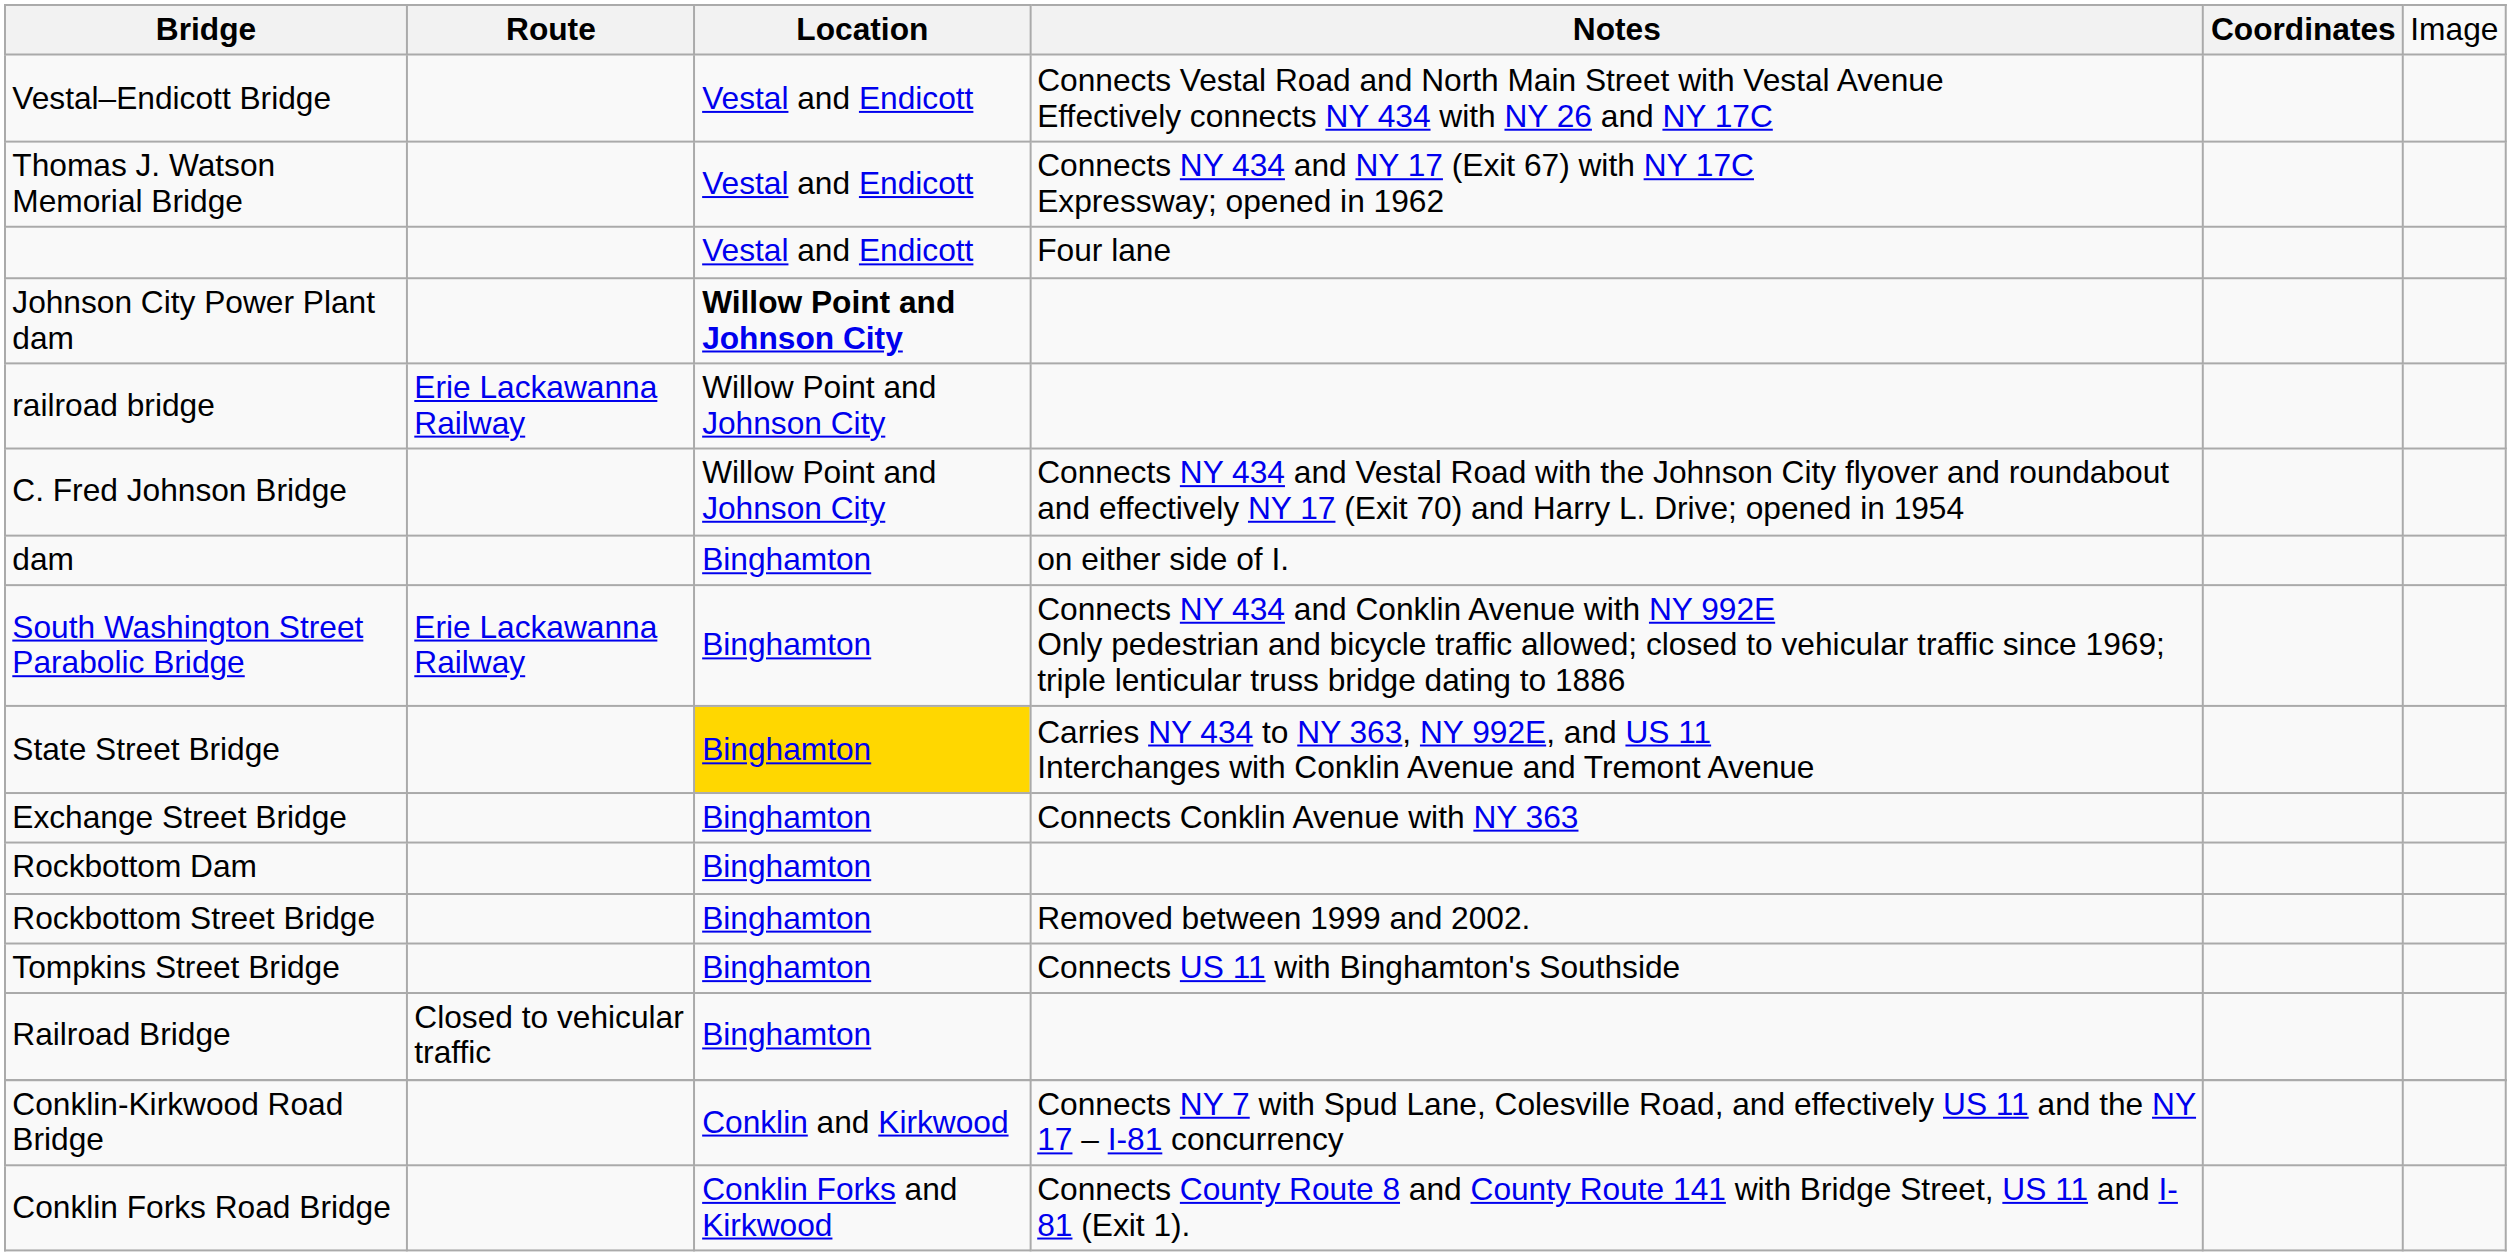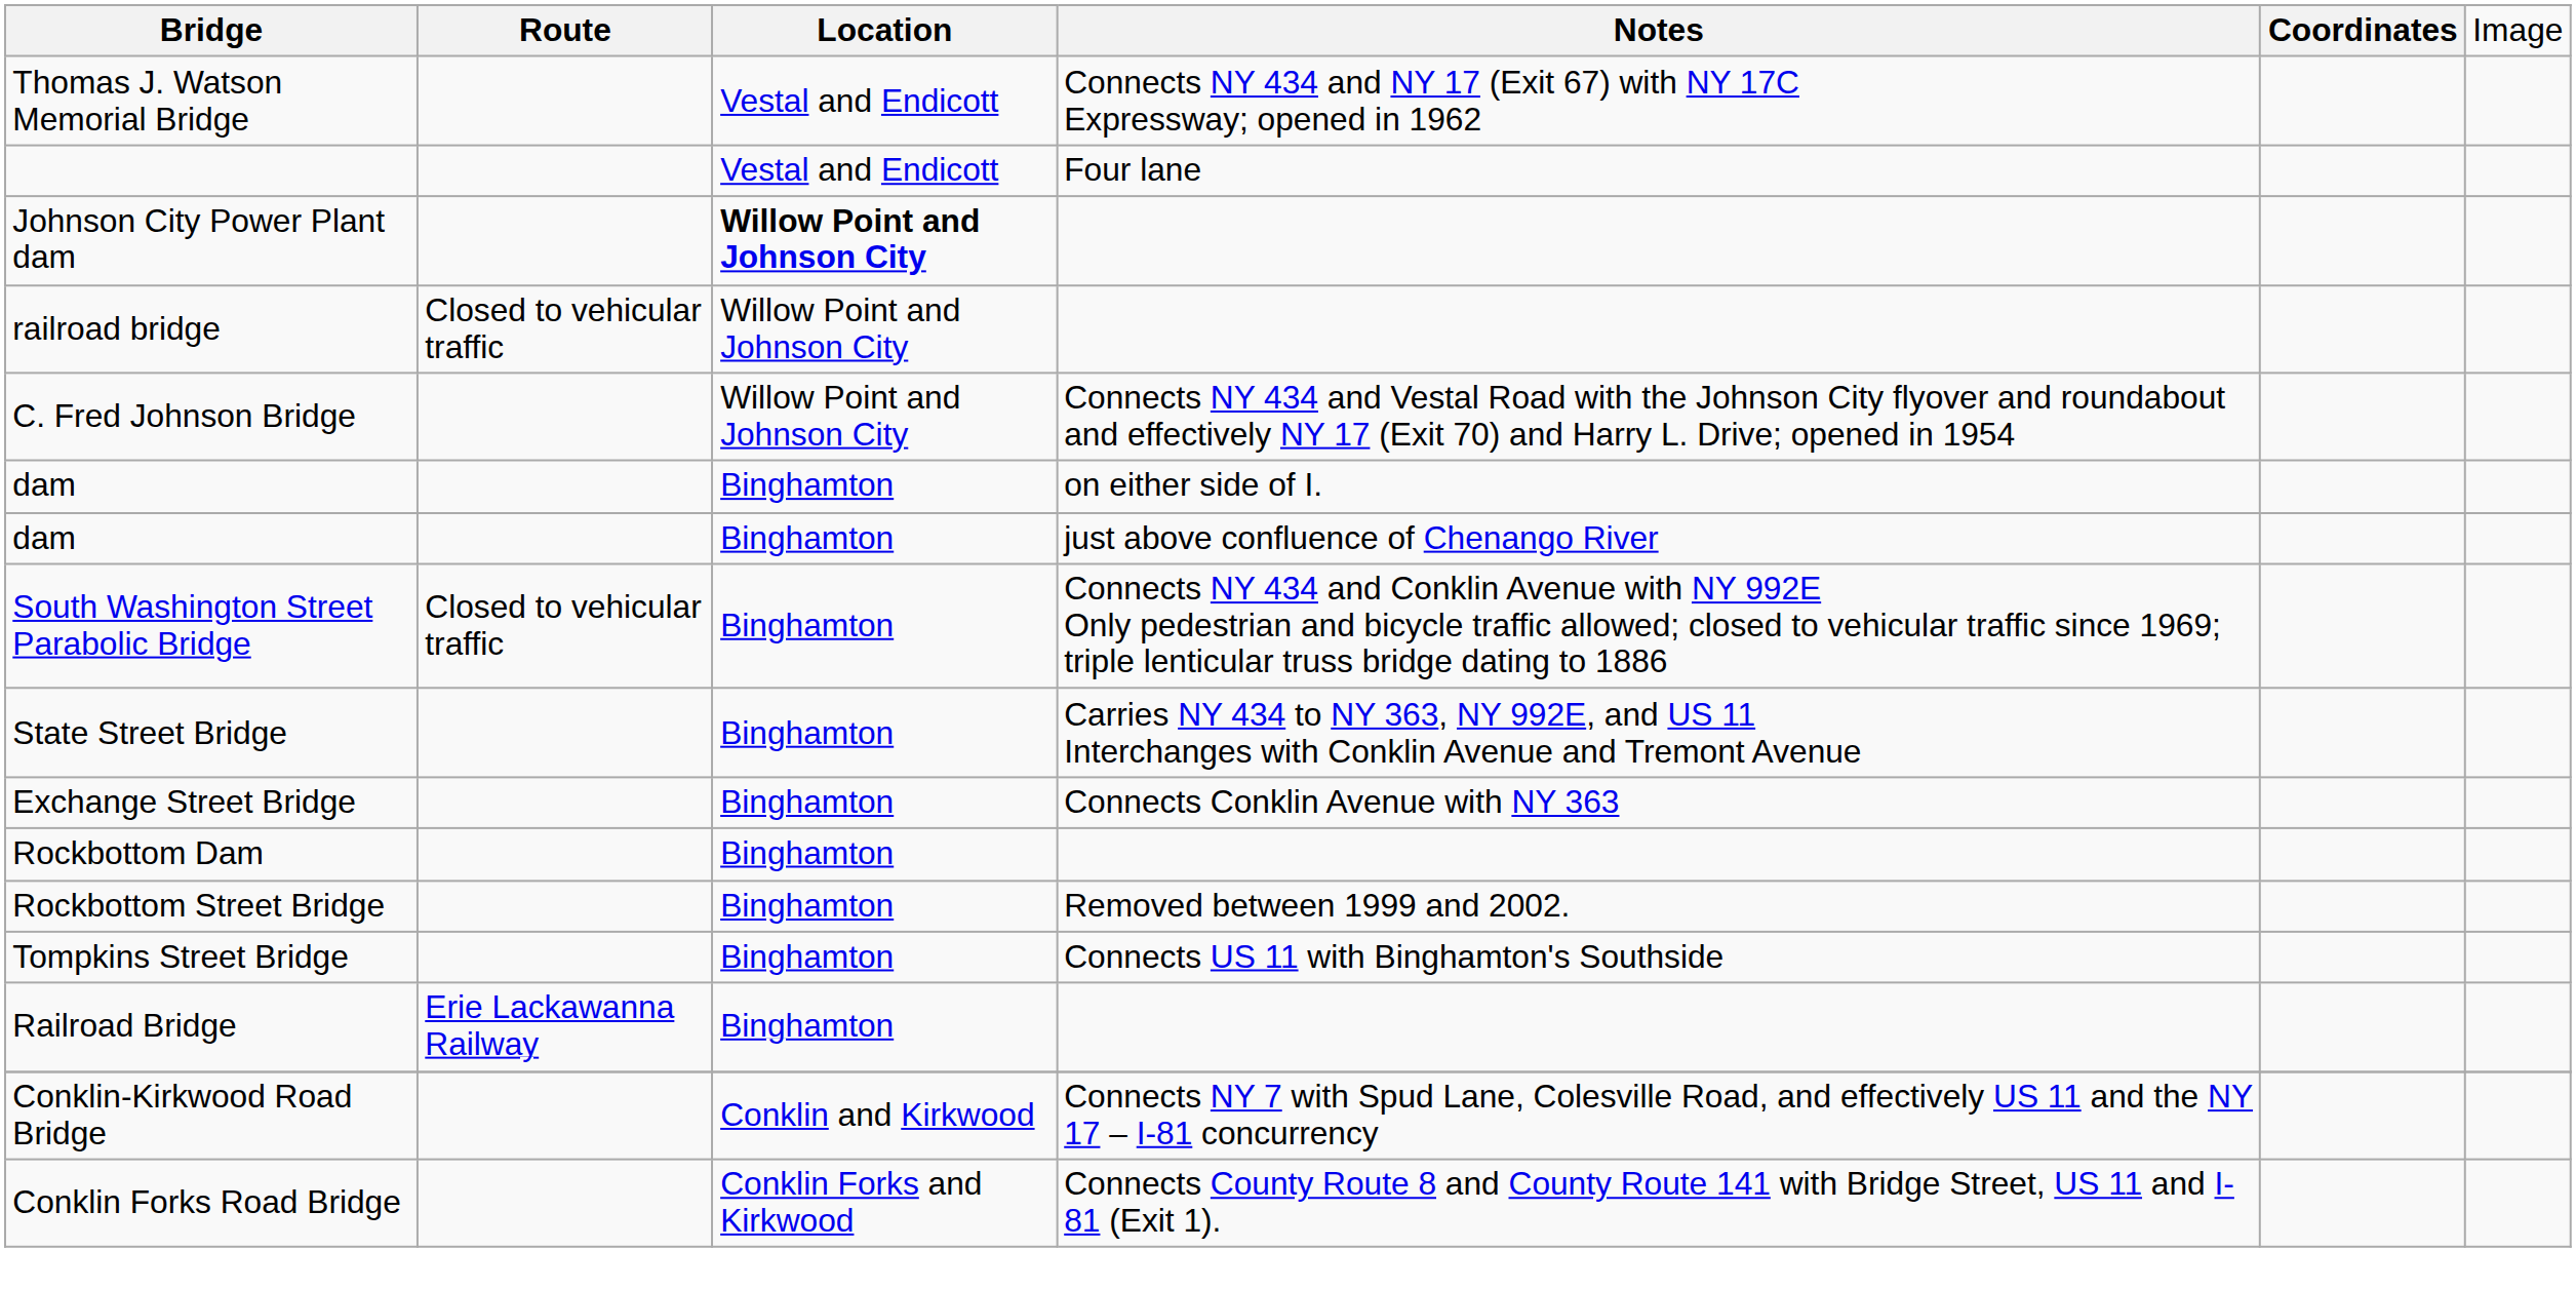 <table class="wikitable" style="width:100%">
 <tr>
 <th>Bridge</th>
 <th>Route</th>
 <th>Location</th>
 <th>Notes</th>
 <th>Coordinates</th>
 <td>Image</td>
-</tr>
-<tr>
-<td>Vestal–Endicott Bridge</td>
-<td></td>
-<td><a href='#'>Vestal</a> and <a href='#'>Endicott</a></td>
-<td>Connects Vestal Road and North Main Street with Vestal Avenue<br>Effectively connects <a href='#'>NY 434</a> with <a href='#'>NY 26</a> and <a href='#'>NY 17C</a></td>
-<td></td>
-<td></td>
 </tr>
 <tr>
 <td>Thomas J. Watson Memorial Bridge</td>
 <td></td>
 <td><a href='#'>Vestal</a> and <a href='#'>Endicott</a></td>
 <td>Connects <a href='#'>NY 434</a> and <a href='#'>NY 17</a> (Exit 67) with <a href='#'>NY 17C</a><br>Expressway; opened in 1962</td>
 <td></td>
 <td></td>
 </tr>
 <tr>
 <td></td>
 <td></td>
 <td><a href='#'>Vestal</a> and <a href='#'>Endicott</a></td>
 <td>Four lane</td>
 <td></td>
 </tr>
 <tr>
 <td>Johnson City Power Plant dam</td>
 <td></td>
 <td><strong>Willow Point and <a href='#'>Johnson City</a></strong></td>
 <td></td>
 <td></td>
 <td></td>
 </tr>
 <tr>
 <td>railroad bridge</td>
-<td><a href='#'>Erie Lackawanna Railway</a></td>
+<td>Closed to vehicular traffic</td>
 <td>Willow Point and <a href='#'>Johnson City</a></td>
 <td></td>
 <td></td>
 <td></td>
 </tr>
 <tr>
 <td>C. Fred Johnson Bridge</td>
 <td></td>
 <td>Willow Point and <a href='#'>Johnson City</a></td>
 <td>Connects <a href='#'>NY 434</a> and Vestal Road with the Johnson City flyover and roundabout and effectively <a href='#'>NY 17</a> (Exit 70) and Harry L. Drive; opened in 1954</td>
 <td></td>
 <td></td>
 </tr>
 <tr>
 <td>dam</td>
 <td></td>
 <td><a href='#'>Binghamton</a></td>
 <td>on either side of I.</td>
 <td></td>
 <td></td>
 </tr>
 <tr>
+<td>dam</td>
+<td></td>
+<td><a href='#'>Binghamton</a></td>
+<td>just above confluence of <a href='#'>Chenango River</a></td>
+<td></td>
+<td></td>
+</tr>
+<tr>
 <td><a href='#'>South Washington Street Parabolic Bridge</a></td>
-<td><a href='#'>Erie Lackawanna Railway</a></td>
+<td>Closed to vehicular traffic</td>
 <td><a href='#'>Binghamton</a></td>
 <td>Connects <a href='#'>NY 434</a> and Conklin Avenue with <a href='#'>NY 992E</a><br>Only pedestrian and bicycle traffic allowed; closed to vehicular traffic since 1969; triple lenticular truss bridge dating to 1886</td>
 <td></td>
 <td></td>
 </tr>
 <tr>
 <td>State Street Bridge</td>
 <td></td>
-<td style="background: gold;"><a href='#'>Binghamton</a></td>
+<td><a href='#'>Binghamton</a></td>
 <td>Carries <a href='#'>NY 434</a> to <a href='#'>NY 363</a>, <a href='#'>NY 992E</a>, and <a href='#'>US 11</a><br>Interchanges with Conklin Avenue and Tremont Avenue</td>
 <td></td>
 <td></td>
 </tr>
 <tr>
 <td>Exchange Street Bridge</td>
 <td></td>
 <td><a href='#'>Binghamton</a></td>
 <td>Connects Conklin Avenue with <a href='#'>NY 363</a></td>
 <td></td>
 <td></td>
 </tr>
 <tr>
 <td>Rockbottom Dam</td>
 <td></td>
 <td><a href='#'>Binghamton</a></td>
 <td></td>
 <td></td>
 <td></td>
 </tr>
 <tr>
 <td>Rockbottom Street Bridge</td>
 <td></td>
 <td><a href='#'>Binghamton</a></td>
 <td>Removed between 1999 and 2002.</td>
 <td></td>
 <td></td>
 </tr>
 <tr>
 <td>Tompkins Street Bridge</td>
 <td></td>
 <td><a href='#'>Binghamton</a></td>
 <td>Connects <a href='#'>US 11</a> with Binghamton's Southside</td>
 <td></td>
 <td></td>
 </tr>
 <tr>
 <td>Railroad Bridge</td>
-<td>Closed to vehicular traffic</td>
+<td><a href='#'>Erie Lackawanna Railway</a></td>
 <td><a href='#'>Binghamton</a></td>
 <td></td>
 <td></td>
 <td></td>
 </tr>
 <tr>
 </tr>
 <tr id="Conklin-Kirkwood Road Bridge">
 <td>Conklin-Kirkwood Road Bridge</td>
 <td></td>
 <td><a href='#'>Conklin</a> and <a href='#'>Kirkwood</a></td>
 <td>Connects <a href='#'>NY 7</a> with Spud Lane, Colesville Road, and effectively <a href='#'>US 11</a> and the <a href='#'>NY 17</a> – <a href='#'>I-81</a> concurrency</td>
 <td></td>
 <td></td>
 </tr>
 <tr>
 <td>Conklin Forks Road Bridge</td>
 <td></td>
 <td><a href='#'>Conklin Forks</a> and <a href='#'>Kirkwood</a></td>
 <td>Connects <a href='#'>County Route 8</a> and <a href='#'>County Route 141</a> with Bridge Street, <a href='#'>US 11</a> and <a href='#'>I-81</a> (Exit 1).</td>
 <td></td>
 <td></td>
 </tr>
 </table>
